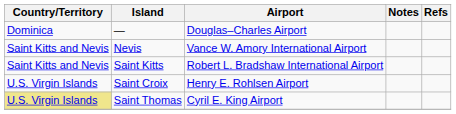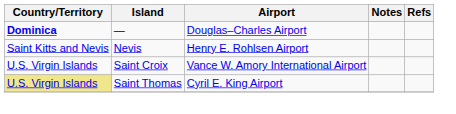 <table class="wikitable sortable toccolours">
 <tr>
 <th>Country/Territory</th>
 <th>Island</th>
 <th>Airport</th>
 <th>Notes</th>
 <th>Refs</th>
 </tr>
 <tr>
-<td><a href='#'>Dominica</a></td>
+<td><strong><a href='#'>Dominica</a></strong></td>
 <td>—</td>
 <td><a href='#'>Douglas–Charles Airport</a></td>
 <td></td>
 <td></td>
 </tr>
 <tr>
 <td><a href='#'>Saint Kitts and Nevis</a></td>
 <td><a href='#'>Nevis</a></td>
-<td><a href='#'>Vance W. Amory International Airport</a></td>
+<td><a href='#'>Henry E. Rohlsen Airport</a></td>
 <td></td>
 <td></td>
 </tr>
 <tr>
-<td><a href='#'>Saint Kitts and Nevis</a></td>
-<td><a href='#'>Saint Kitts</a></td>
-<td><a href='#'>Robert L. Bradshaw International Airport</a></td>
-<td></td>
-<td style="text-align:center;"></td>
-</tr>
-<tr>
 <td><a href='#'>U.S. Virgin Islands</a></td>
 <td><a href='#'>Saint Croix</a></td>
-<td><a href='#'>Henry E. Rohlsen Airport</a></td>
+<td><a href='#'>Vance W. Amory International Airport</a></td>
 <td></td>
 <td></td>
 </tr>
 <tr>
 <td style="background: khaki;"><a href='#'>U.S. Virgin Islands</a></td>
 <td><a href='#'>Saint Thomas</a></td>
 <td><a href='#'>Cyril E. King Airport</a></td>
 <td></td>
 <td></td>
 </tr>
 <tr>
 </tr>
 </table>
